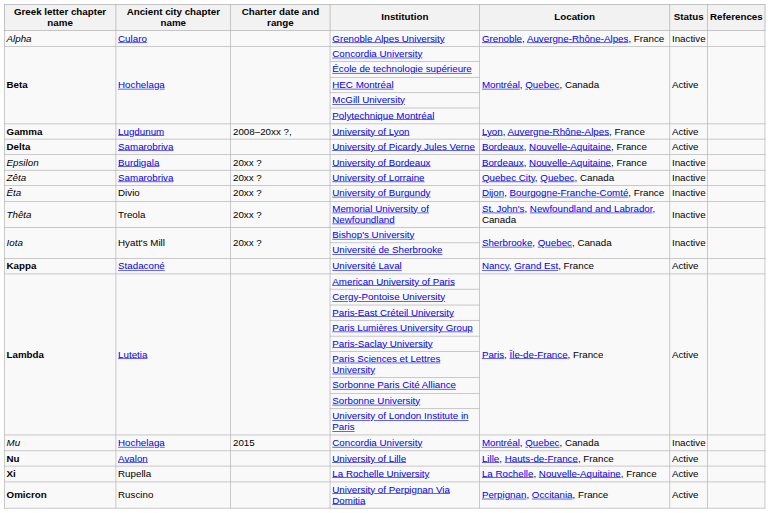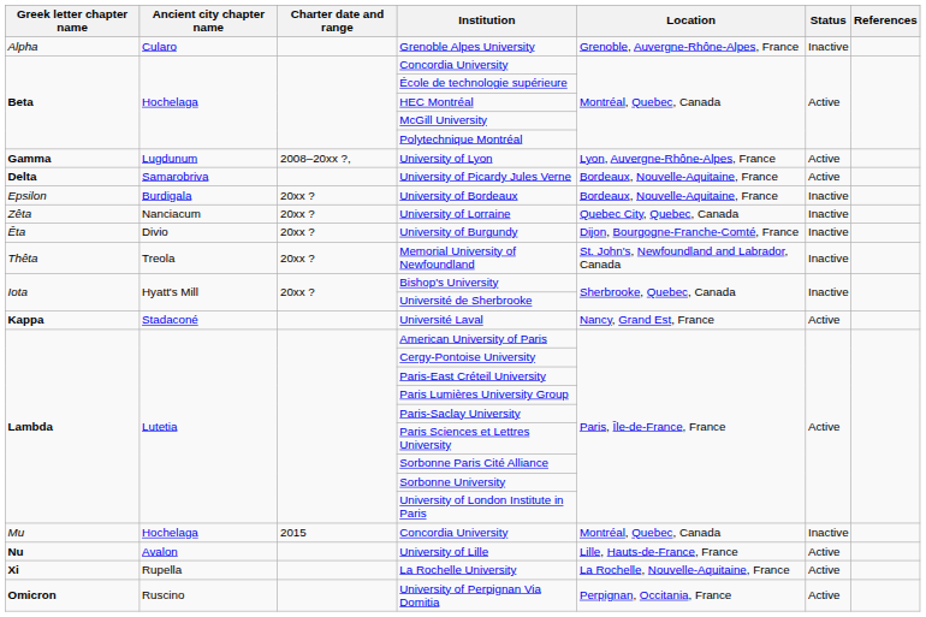 <table class="wikitable sortable">
 <tr style="background:#cccccc">
 <th>Greek letter chapter name</th>
 <th>Ancient city chapter name<br></th>
 <th>Charter date and range</th>
 <th>Institution</th>
 <th>Location</th>
 <th>Status</th>
 <th>References</th>
 </tr>
 <tr>
 <td><em>Alpha</em></td>
 <td><a href='#'>Cularo</a></td>
 <td></td>
 <td><a href='#'>Grenoble Alpes University</a></td>
 <td><a href='#'>Grenoble</a>, <a href='#'>Auvergne-Rhône-Alpes</a>, France</td>
 <td>Inactive</td>
 <td></td>
 </tr>
 <tr>
 <td rowspan="5"><strong>Beta</strong></td>
 <td rowspan="5"><a href='#'>Hochelaga</a></td>
 <td rowspan="5"></td>
 <td><a href='#'>Concordia University</a></td>
 <td rowspan="5"><a href='#'>Montréal</a>, <a href='#'>Quebec</a>, Canada</td>
 <td rowspan="5">Active</td>
 <td rowspan="5"></td>
 </tr>
 <tr>
 <td><a href='#'>École de technologie supérieure</a></td>
 </tr>
 <tr>
 <td><a href='#'>HEC Montréal</a></td>
 </tr>
 <tr>
 <td><a href='#'>McGill University</a></td>
 </tr>
 <tr>
 <td><a href='#'>Polytechnique Montréal</a></td>
 </tr>
 <tr>
 <td><strong>Gamma</strong></td>
 <td><a href='#'>Lugdunum</a></td>
 <td>2008–20xx ?,  </td>
 <td><a href='#'>University of Lyon</a></td>
 <td><a href='#'>Lyon</a>, <a href='#'>Auvergne-Rhône-Alpes</a>, France</td>
 <td>Active</td>
 <td></td>
 </tr>
 <tr>
 <td><strong>Delta</strong></td>
 <td><a href='#'>Samarobriva</a></td>
 <td></td>
 <td><a href='#'>University of Picardy Jules Verne</a></td>
 <td><a href='#'>Bordeaux</a>, <a href='#'>Nouvelle-Aquitaine</a>, France</td>
 <td>Active</td>
 <td></td>
 </tr>
 <tr>
 <td><em>Epsilon</em></td>
 <td><a href='#'>Burdigala</a></td>
 <td>20xx ?</td>
 <td><a href='#'>University of Bordeaux</a></td>
 <td><a href='#'>Bordeaux</a>, <a href='#'>Nouvelle-Aquitaine</a>, France</td>
 <td>Inactive</td>
 <td></td>
 </tr>
 <tr>
 <td><em>Zêta</em></td>
-<td><a href='#'>Samarobriva</a></td>
+<td>Nanciacum</td>
 <td>20xx ?</td>
 <td><a href='#'>University of Lorraine</a></td>
 <td><a href='#'>Quebec City</a>, <a href='#'>Quebec</a>, Canada</td>
 <td>Inactive</td>
 <td></td>
 </tr>
 <tr>
 <td><em>Êta</em></td>
 <td>Divio</td>
 <td>20xx ?</td>
 <td><a href='#'>University of Burgundy</a></td>
 <td><a href='#'>Dijon</a>, <a href='#'>Bourgogne-Franche-Comté</a>, France</td>
 <td>Inactive</td>
 <td></td>
 </tr>
 <tr>
 <td><em>Thêta</em></td>
 <td>Treola</td>
 <td>20xx ?</td>
 <td><a href='#'>Memorial University of Newfoundland</a></td>
 <td><a href='#'>St. John's</a>, <a href='#'>Newfoundland and Labrador</a>, Canada</td>
 <td>Inactive</td>
 <td></td>
 </tr>
 <tr>
 <td rowspan="2"><em>Iota</em></td>
 <td rowspan="2">Hyatt's Mill</td>
 <td rowspan="2">20xx ?</td>
 <td><a href='#'>Bishop's University</a></td>
 <td rowspan="2"><a href='#'>Sherbrooke</a>, <a href='#'>Quebec</a>, Canada</td>
 <td rowspan="2">Inactive</td>
 <td rowspan="2"></td>
 </tr>
 <tr>
 <td><a href='#'>Université de Sherbrooke</a></td>
 </tr>
 <tr>
 <td><strong>Kappa</strong></td>
 <td><a href='#'>Stadaconé</a></td>
 <td></td>
 <td><a href='#'>Université Laval</a></td>
 <td><a href='#'>Nancy</a>, <a href='#'>Grand Est</a>, France</td>
 <td>Active</td>
 <td></td>
 </tr>
 <tr>
 <td rowspan="9"><strong>Lambda</strong></td>
 <td rowspan="9"><a href='#'>Lutetia</a></td>
 <td rowspan="9"></td>
 <td><a href='#'>American University of Paris</a></td>
 <td rowspan="9"><a href='#'>Paris</a>, <a href='#'>Île-de-France</a>, France</td>
 <td rowspan="9">Active</td>
 <td rowspan="9"></td>
 </tr>
 <tr>
 <td><a href='#'>Cergy-Pontoise University</a></td>
 </tr>
 <tr>
 <td><a href='#'>Paris-East Créteil University</a></td>
 </tr>
 <tr>
 <td><a href='#'>Paris Lumières University Group</a></td>
 </tr>
 <tr>
 <td><a href='#'>Paris-Saclay University</a></td>
 </tr>
 <tr>
 <td><a href='#'>Paris Sciences et Lettres University</a></td>
 </tr>
 <tr>
 <td><a href='#'>Sorbonne Paris Cité Alliance</a></td>
 </tr>
 <tr>
 <td><a href='#'>Sorbonne University</a></td>
 </tr>
 <tr>
 <td><a href='#'>University of London Institute in Paris</a></td>
 </tr>
 <tr>
 <td><em>Mu</em></td>
 <td><a href='#'>Hochelaga</a></td>
 <td>2015</td>
 <td><a href='#'>Concordia University</a></td>
 <td><a href='#'>Montréal</a>, <a href='#'>Quebec</a>, Canada</td>
 <td>Inactive</td>
 <td></td>
 </tr>
 <tr>
 <td><strong>Nu</strong></td>
 <td><a href='#'>Avalon</a></td>
 <td></td>
 <td><a href='#'>University of Lille</a></td>
 <td><a href='#'>Lille</a>, <a href='#'>Hauts-de-France</a>, France</td>
 <td>Active</td>
 <td></td>
 </tr>
 <tr>
 <td><strong>Xi</strong></td>
 <td>Rupella</td>
 <td></td>
 <td><a href='#'>La Rochelle University</a></td>
 <td><a href='#'>La Rochelle</a>, <a href='#'>Nouvelle-Aquitaine</a>, France</td>
 <td>Active</td>
 <td></td>
 </tr>
 <tr>
 <td><strong>Omicron</strong></td>
 <td>Ruscino</td>
 <td></td>
 <td><a href='#'>University of Perpignan Via Domitia</a></td>
 <td><a href='#'>Perpignan</a>, <a href='#'>Occitania</a>, France</td>
 <td>Active</td>
 <td></td>
 </tr>
 </table>
